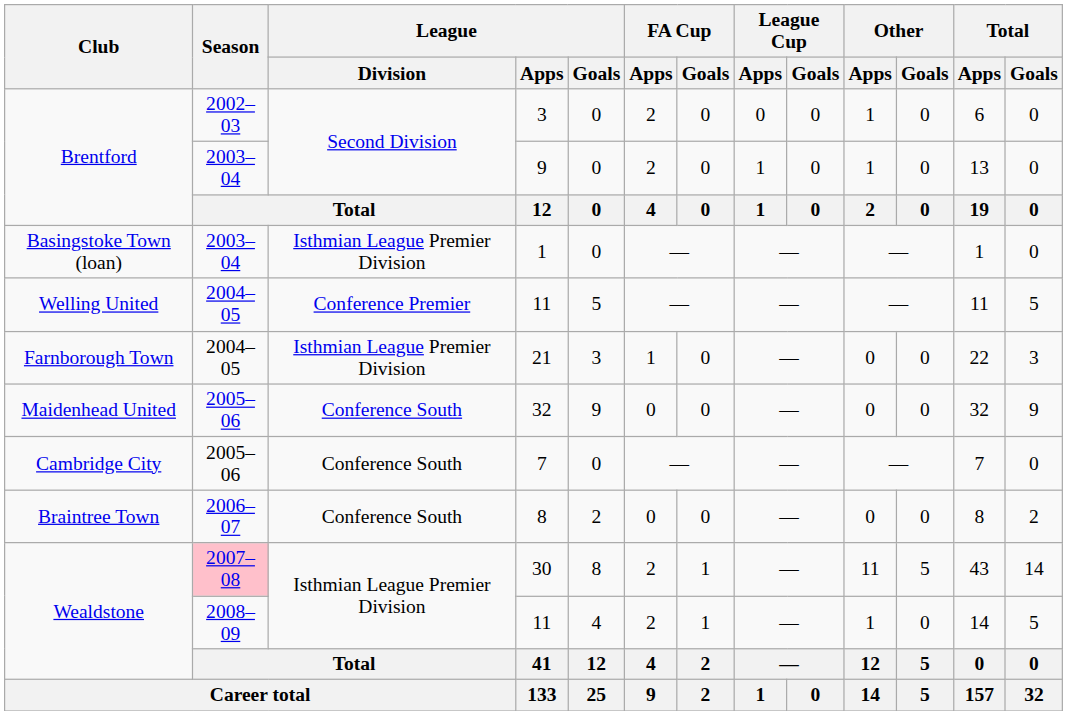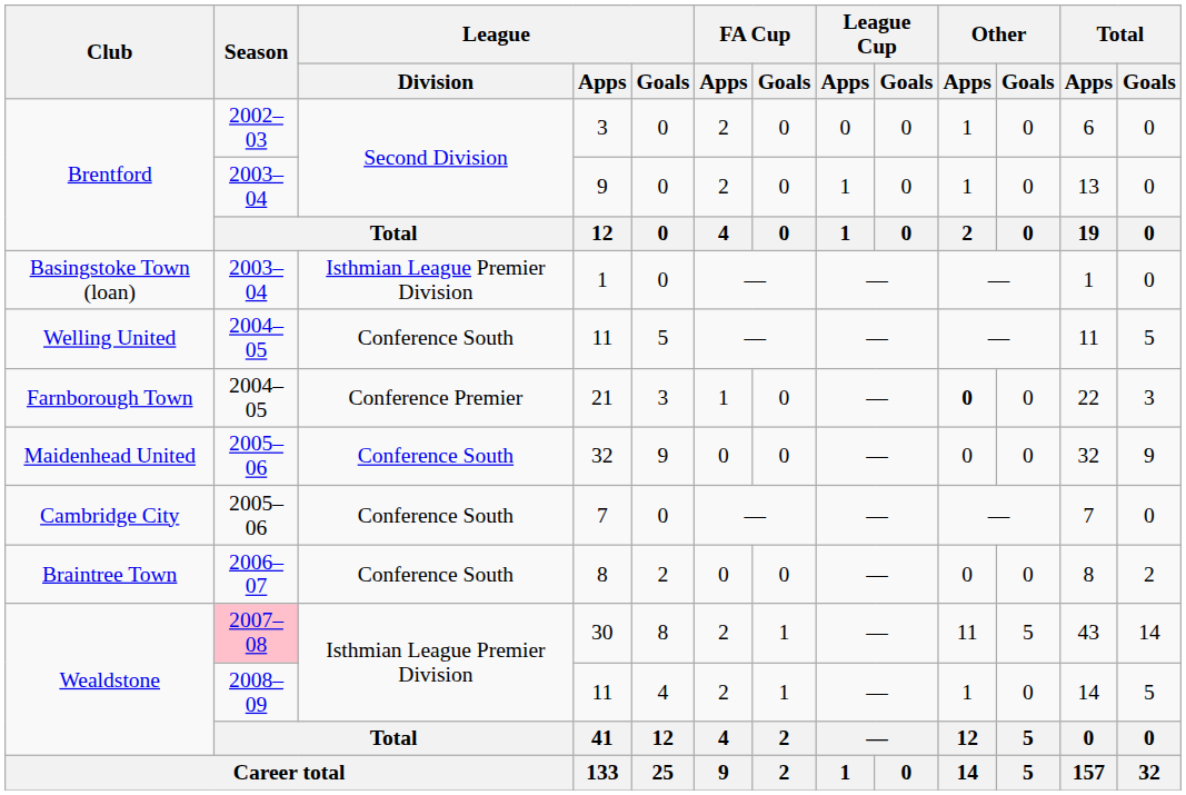 <table class="wikitable" style="text-align:center">
 <tr>
 <th rowspan="2">Club</th>
 <th rowspan="2">Season</th>
 <th colspan="3">League</th>
 <th colspan="2">FA Cup</th>
 <th colspan="2">League Cup</th>
 <th colspan="2">Other</th>
 <th colspan="2">Total</th>
 </tr>
 <tr>
 <th>Division</th>
 <th>Apps</th>
 <th>Goals</th>
 <th>Apps</th>
 <th>Goals</th>
 <th>Apps</th>
 <th>Goals</th>
 <th>Apps</th>
 <th>Goals</th>
 <th>Apps</th>
 <th>Goals</th>
 </tr>
 <tr>
 <td rowspan="3"><a href='#'>Brentford</a></td>
 <td><a href='#'>2002–03</a></td>
 <td rowspan="2"><a href='#'>Second Division</a></td>
 <td>3</td>
 <td>0</td>
 <td>2</td>
 <td>0</td>
 <td>0</td>
 <td>0</td>
 <td>1</td>
 <td>0</td>
 <td>6</td>
 <td>0</td>
 </tr>
 <tr>
 <td><a href='#'>2003–04</a></td>
 <td>9</td>
 <td>0</td>
 <td>2</td>
 <td>0</td>
 <td>1</td>
 <td>0</td>
 <td>1</td>
 <td>0</td>
 <td>13</td>
 <td>0</td>
 </tr>
 <tr>
 <th colspan="2">Total</th>
 <th>12</th>
 <th>0</th>
 <th>4</th>
 <th>0</th>
 <th>1</th>
 <th>0</th>
 <th>2</th>
 <th>0</th>
 <th>19</th>
 <th>0</th>
 </tr>
 <tr>
 <td><a href='#'>Basingstoke Town</a> (loan)</td>
 <td><a href='#'>2003–04</a></td>
 <td><a href='#'>Isthmian League</a> Premier Division</td>
 <td>1</td>
 <td>0</td>
 <td colspan="2">—</td>
 <td colspan="2">—</td>
 <td colspan="2">—</td>
 <td>1</td>
 <td>0</td>
 </tr>
 <tr>
 <td><a href='#'>Welling United</a></td>
 <td><a href='#'>2004–05</a></td>
-<td><a href='#'>Conference Premier</a></td>
+<td>Conference South</td>
 <td>11</td>
 <td>5</td>
 <td colspan="2">—</td>
 <td colspan="2">—</td>
 <td colspan="2">—</td>
 <td>11</td>
 <td>5</td>
 </tr>
 <tr>
 <td><a href='#'>Farnborough Town</a></td>
 <td>2004–05</td>
-<td><a href='#'>Isthmian League</a> Premier Division</td>
+<td>Conference Premier</td>
 <td>21</td>
 <td>3</td>
 <td>1</td>
 <td>0</td>
 <td colspan="2">—</td>
-<td>0</td>
+<td><strong>0</strong></td>
 <td>0</td>
 <td>22</td>
 <td>3</td>
 </tr>
 <tr>
 <td><a href='#'>Maidenhead United</a></td>
 <td><a href='#'>2005–06</a></td>
 <td><a href='#'>Conference South</a></td>
 <td>32</td>
 <td>9</td>
 <td>0</td>
 <td>0</td>
 <td colspan="2">—</td>
 <td>0</td>
 <td>0</td>
 <td>32</td>
 <td>9</td>
 </tr>
 <tr>
 <td><a href='#'>Cambridge City</a></td>
 <td>2005–06</td>
 <td>Conference South</td>
 <td>7</td>
 <td>0</td>
 <td colspan="2">—</td>
 <td colspan="2">—</td>
 <td colspan="2">—</td>
 <td>7</td>
 <td>0</td>
 </tr>
 <tr>
 <td><a href='#'>Braintree Town</a></td>
 <td><a href='#'>2006–07</a></td>
 <td>Conference South</td>
 <td>8</td>
 <td>2</td>
 <td>0</td>
 <td>0</td>
 <td colspan="2">—</td>
 <td>0</td>
 <td>0</td>
 <td>8</td>
 <td>2</td>
 </tr>
 <tr>
 <td rowspan="3"><a href='#'>Wealdstone</a></td>
 <td style="background: pink;"><a href='#'>2007–08</a></td>
 <td rowspan="2">Isthmian League Premier Division</td>
 <td>30</td>
 <td>8</td>
 <td>2</td>
 <td>1</td>
 <td colspan="2">—</td>
 <td>11</td>
 <td>5</td>
 <td>43</td>
 <td>14</td>
 </tr>
 <tr>
 <td><a href='#'>2008–09</a></td>
 <td>11</td>
 <td>4</td>
 <td>2</td>
 <td>1</td>
 <td colspan="2">—</td>
 <td>1</td>
 <td>0</td>
 <td>14</td>
 <td>5</td>
 </tr>
 <tr>
 <th colspan="2">Total</th>
 <th>41</th>
 <th>12</th>
 <th>4</th>
 <th>2</th>
 <th colspan="2">—</th>
 <th>12</th>
 <th>5</th>
 <th>0</th>
 <th>0</th>
 </tr>
 <tr>
 <th colspan="3">Career total</th>
 <th>133</th>
 <th>25</th>
 <th>9</th>
 <th>2</th>
 <th>1</th>
 <th>0</th>
 <th>14</th>
 <th>5</th>
 <th>157</th>
 <th>32</th>
 </tr>
 </table>
